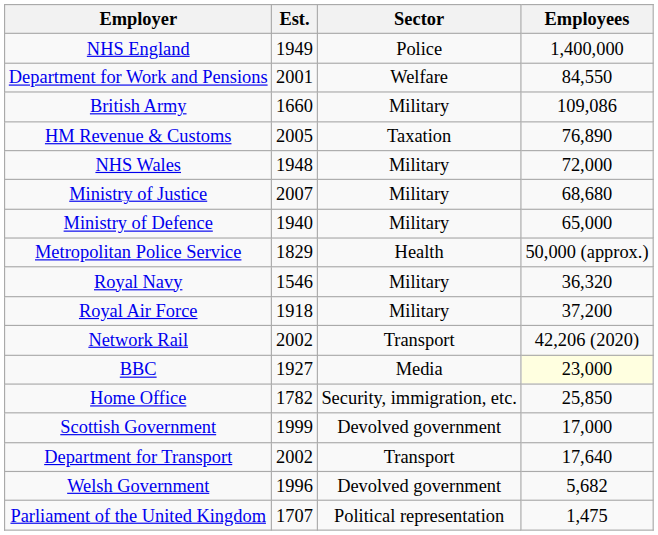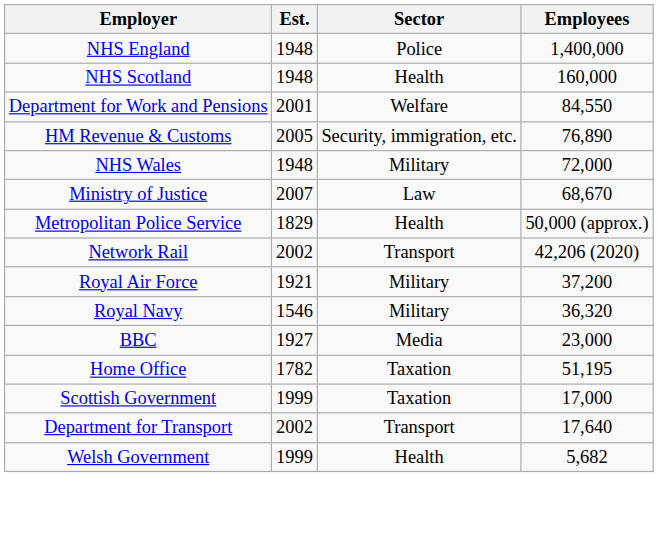 <table class="wikitable sortable" style="text-align: center; font-size: 100%;" cellpadding=2 cellspacing=2>
 <tr>
 <th>Employer</th>
 <th>Est.</th>
 <th>Sector</th>
 <th data-sort-type="number">Employees</th>
 </tr>
 <tr>
 <td><a href='#'>NHS England</a></td>
-<td>1949</td>
+<td>1948</td>
 <td>Police</td>
 <td>1,400,000</td>
+</tr>
+<tr>
+<td><a href='#'>NHS Scotland</a></td>
+<td>1948</td>
+<td>Health</td>
+<td>160,000</td>
 </tr>
 <tr>
 <td><a href='#'>Department for Work and Pensions</a></td>
 <td>2001</td>
 <td>Welfare</td>
 <td>84,550</td>
 </tr>
-<tr royal mail 115,000 est 1600>
-<td><a href='#'>British Army</a></td>
-<td>1660</td>
-<td>Military</td>
-<td>109,086</td>
-</tr>
 <tr>
 <td><a href='#'>HM Revenue & Customs</a></td>
 <td>2005</td>
-<td>Taxation</td>
+<td>Security, immigration, etc.</td>
 <td>76,890</td>
 </tr>
 <tr>
 <td><a href='#'>NHS Wales</a></td>
 <td>1948</td>
 <td>Military</td>
 <td>72,000</td>
 </tr>
 <tr>
 <td><a href='#'>Ministry of Justice</a></td>
 <td>2007</td>
-<td>Military</td>
-<td>68,680</td>
-</tr>
-<tr>
-<td><a href='#'>Ministry of Defence</a></td>
-<td>1940</td>
-<td>Military</td>
-<td>65,000</td>
+<td>Law</td>
+<td>68,670</td>
 </tr>
 <tr>
 <td><a href='#'>Metropolitan Police Service</a></td>
 <td>1829</td>
 <td>Health</td>
 <td>50,000 (approx.)</td>
 </tr>
 <tr>
+<td><a href='#'>Network Rail</a></td>
+<td>2002</td>
+<td>Transport</td>
+<td>42,206 (2020)</td>
+</tr>
+<tr>
+<td><a href='#'>Royal Air Force</a></td>
+<td>1921</td>
+<td>Military</td>
+<td>37,200</td>
+</tr>
+<tr>
 <td><a href='#'>Royal Navy</a></td>
 <td>1546</td>
 <td>Military</td>
 <td>36,320</td>
 </tr>
 <tr>
-<td><a href='#'>Royal Air Force</a></td>
-<td>1918</td>
-<td>Military</td>
-<td>37,200</td>
-</tr>
-<tr>
-<td><a href='#'>Network Rail</a></td>
-<td>2002</td>
-<td>Transport</td>
-<td>42,206 (2020)</td>
-</tr>
-<tr>
 <td><a href='#'>BBC</a></td>
 <td>1927</td>
 <td>Media</td>
-<td style="background: lightyellow;">23,000</td>
+<td>23,000</td>
 </tr>
 <tr>
 <td><a href='#'>Home Office</a></td>
 <td>1782</td>
-<td>Security, immigration, etc.</td>
-<td>25,850</td>
+<td>Taxation</td>
+<td>51,195</td>
 </tr>
 <tr>
 <td><a href='#'>Scottish Government</a></td>
 <td>1999</td>
-<td>Devolved government</td>
+<td>Taxation</td>
 <td>17,000</td>
 </tr>
 <tr>
 <td><a href='#'>Department for Transport</a></td>
 <td>2002</td>
 <td>Transport</td>
 <td>17,640</td>
 </tr>
 <tr>
 <td><a href='#'>Welsh Government</a></td>
-<td>1996</td>
-<td>Devolved government</td>
+<td>1999</td>
+<td>Health</td>
 <td>5,682</td>
 </tr>
-<tr>
-<td><a href='#'>Parliament of the United Kingdom</a></td>
-<td>1707</td>
-<td>Political representation</td>
-<td>1,475</td>
-</tr>
 </table>
